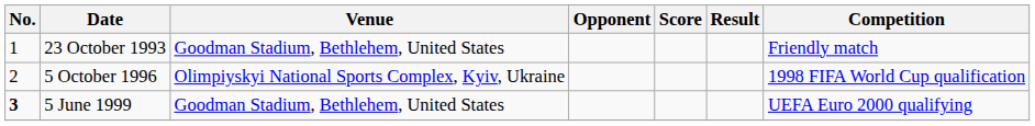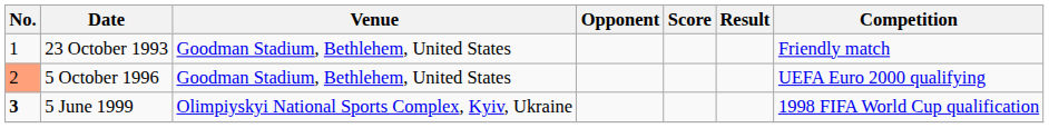 <table class="wikitable">
 <tr>
 <th>No.</th>
 <th>Date</th>
 <th>Venue</th>
 <th>Opponent</th>
 <th>Score</th>
 <th>Result</th>
 <th>Competition</th>
 </tr>
 <tr>
 <td>1</td>
 <td>23 October 1993</td>
 <td><a href='#'>Goodman Stadium</a>, <a href='#'>Bethlehem</a>, United States</td>
 <td></td>
 <td></td>
 <td></td>
 <td><a href='#'>Friendly match</a></td>
 </tr>
 <tr>
-<td>2</td>
+<td style="background: lightsalmon;">2</td>
 <td>5 October 1996</td>
+<td><a href='#'>Goodman Stadium</a>, <a href='#'>Bethlehem</a>, United States</td>
+<td></td>
+<td></td>
+<td></td>
+<td><a href='#'>UEFA Euro 2000 qualifying</a></td>
+</tr>
+<tr>
+<td><strong>3</strong></td>
+<td>5 June 1999</td>
 <td><a href='#'>Olimpiyskyi National Sports Complex</a>, <a href='#'>Kyiv</a>, Ukraine</td>
 <td></td>
 <td></td>
 <td></td>
 <td><a href='#'>1998 FIFA World Cup qualification</a></td>
 </tr>
 <tr>
-<td><strong>3</strong></td>
-<td>5 June 1999</td>
-<td><a href='#'>Goodman Stadium</a>, <a href='#'>Bethlehem</a>, United States</td>
-<td></td>
-<td></td>
-<td></td>
-<td><a href='#'>UEFA Euro 2000 qualifying</a></td>
-</tr>
-<tr>
 </tr>
 </table>
